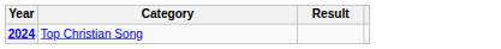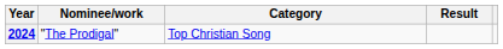 <table class="wikitable plainrowheaders">
 <tr>
 <th>Year</th>
+<th style="width:10em;">Nominee/work</th>
 <th style="width:21em;">Category</th>
 <th style="width:5em;">Result</th>
 <th></th>
 </tr>
 <tr>
 <th scope="row"><a href='#'>2024</a></th>
+<td>"<a href='#'>The Prodigal</a>"</td>
 <td><a href='#'>Top Christian Song</a></td>
 <td></td>
 <td></td>
 </tr>
 </table>
